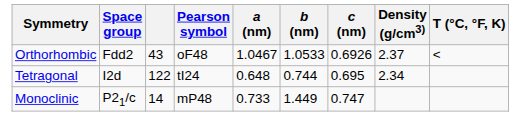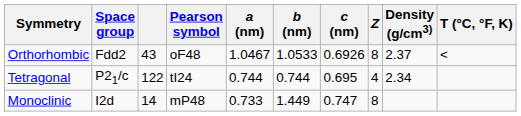 <table Class = "wikitable" style="margin: 1em auto 1em auto;">
 <tr>
 <th>Symmetry</th>
 <th><a href='#'>Space<br>group</a></th>
 <th><a href='#'></a></th>
 <th><a href='#'>Pearson<br>symbol</a></th>
 <th><em>a</em><br> (nm)</th>
 <th><em>b</em><br> (nm)</th>
 <th><em>c</em><br> (nm)</th>
+<th><em>Z</em></th>
 <th>Density <br>(g/cm<sup>3)</sup></th>
 <th>T (°C, °F, K)</th>
 </tr>
 <tr>
 <td><a href='#'>Orthorhombic</a></td>
 <td>Fdd2</td>
 <td>43</td>
 <td>oF48</td>
 <td>1.0467</td>
 <td>1.0533</td>
 <td>0.6926</td>
+<td>8</td>
 <td>2.37</td>
 <td>< </td>
 </tr>
 <tr>
 <td><a href='#'>Tetragonal</a></td>
-<td>I2d</td>
+<td>P2<sub>1</sub>/c</td>
 <td>122</td>
 <td>tI24</td>
-<td>0.648</td>
+<td>0.744</td>
 <td>0.744</td>
 <td>0.695</td>
+<td>4</td>
 <td>2.34</td>
 <td></td>
 </tr>
 <tr>
 <td><a href='#'>Monoclinic</a></td>
-<td>P2<sub>1</sub>/c</td>
+<td>I2d</td>
 <td>14</td>
 <td>mP48</td>
 <td>0.733</td>
 <td>1.449</td>
 <td>0.747</td>
+<td>8</td>
 <td></td>
 <td></td>
 </tr>
 </table>
